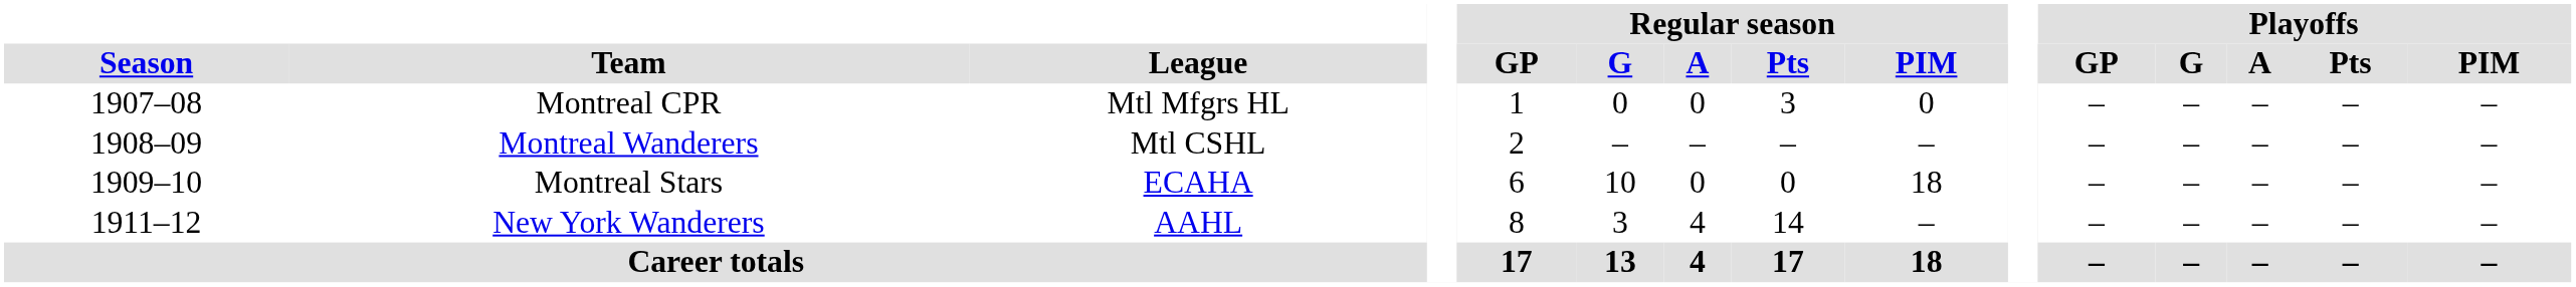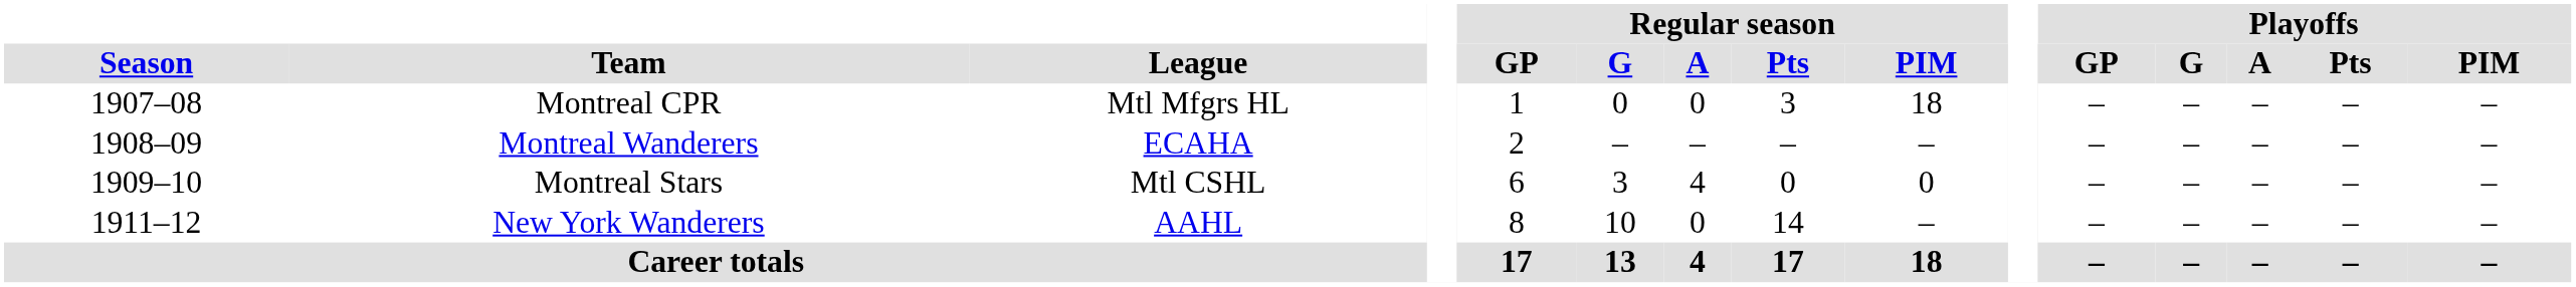 <table BORDER="0" CELLPADDING="1" CELLSPACING="0" width="65%" style="text-align:center">
 <tr bgcolor="#e0e0e0">
 <th colspan="3" bgcolor="#ffffff"> </th>
 <th rowspan="99" bgcolor="#ffffff"> </th>
 <th colspan="5">Regular season</th>
 <th rowspan="99" bgcolor="#ffffff"> </th>
 <th colspan="5">Playoffs</th>
 </tr>
 <tr bgcolor="#e0e0e0">
 <th><a href='#'>Season</a></th>
 <th>Team</th>
 <th>League</th>
 <th>GP</th>
 <th><a href='#'>G</a></th>
 <th><a href='#'>A</a></th>
 <th><a href='#'>Pts</a></th>
 <th><a href='#'>PIM</a></th>
 <th>GP</th>
 <th>G</th>
 <th>A</th>
 <th>Pts</th>
 <th>PIM</th>
 </tr>
 <tr ALIGN="center">
 <td>1907–08</td>
 <td>Montreal CPR</td>
 <td>Mtl Mfgrs HL</td>
 <td>1</td>
 <td>0</td>
 <td>0</td>
 <td>3</td>
-<td>0</td>
+<td>18</td>
 <td>–</td>
 <td>–</td>
 <td>–</td>
 <td>–</td>
 <td>–</td>
 </tr>
 <tr ALIGN="center">
 <td>1908–09</td>
 <td><a href='#'>Montreal Wanderers</a></td>
-<td>Mtl CSHL</td>
+<td><a href='#'>ECAHA</a></td>
 <td>2</td>
 <td>–</td>
 <td>–</td>
 <td>–</td>
 <td>–</td>
 <td>–</td>
 <td>–</td>
 <td>–</td>
 <td>–</td>
 <td>–</td>
 </tr>
 <tr ALIGN="center">
 <td>1909–10</td>
 <td>Montreal Stars</td>
-<td><a href='#'>ECAHA</a></td>
+<td>Mtl CSHL</td>
 <td>6</td>
-<td>10</td>
+<td>3</td>
+<td>4</td>
 <td>0</td>
 <td>0</td>
-<td>18</td>
 <td>–</td>
 <td>–</td>
 <td>–</td>
 <td>–</td>
 <td>–</td>
 </tr>
 <tr ALIGN="center">
 <td>1911–12</td>
 <td><a href='#'>New York Wanderers</a></td>
 <td><a href='#'>AAHL</a></td>
 <td>8</td>
-<td>3</td>
-<td>4</td>
+<td>10</td>
+<td>0</td>
 <td>14</td>
 <td>–</td>
 <td>–</td>
 <td>–</td>
 <td>–</td>
 <td>–</td>
 <td>–</td>
 </tr>
 <tr ALIGN="center" bgcolor="#e0e0e0">
 <th colspan="3" align="center">Career totals</th>
 <th>17</th>
 <th>13</th>
 <th>4</th>
 <th>17</th>
 <th>18</th>
 <th>–</th>
 <th>–</th>
 <th>–</th>
 <th>–</th>
 <th>–</th>
 </tr>
 </table>
